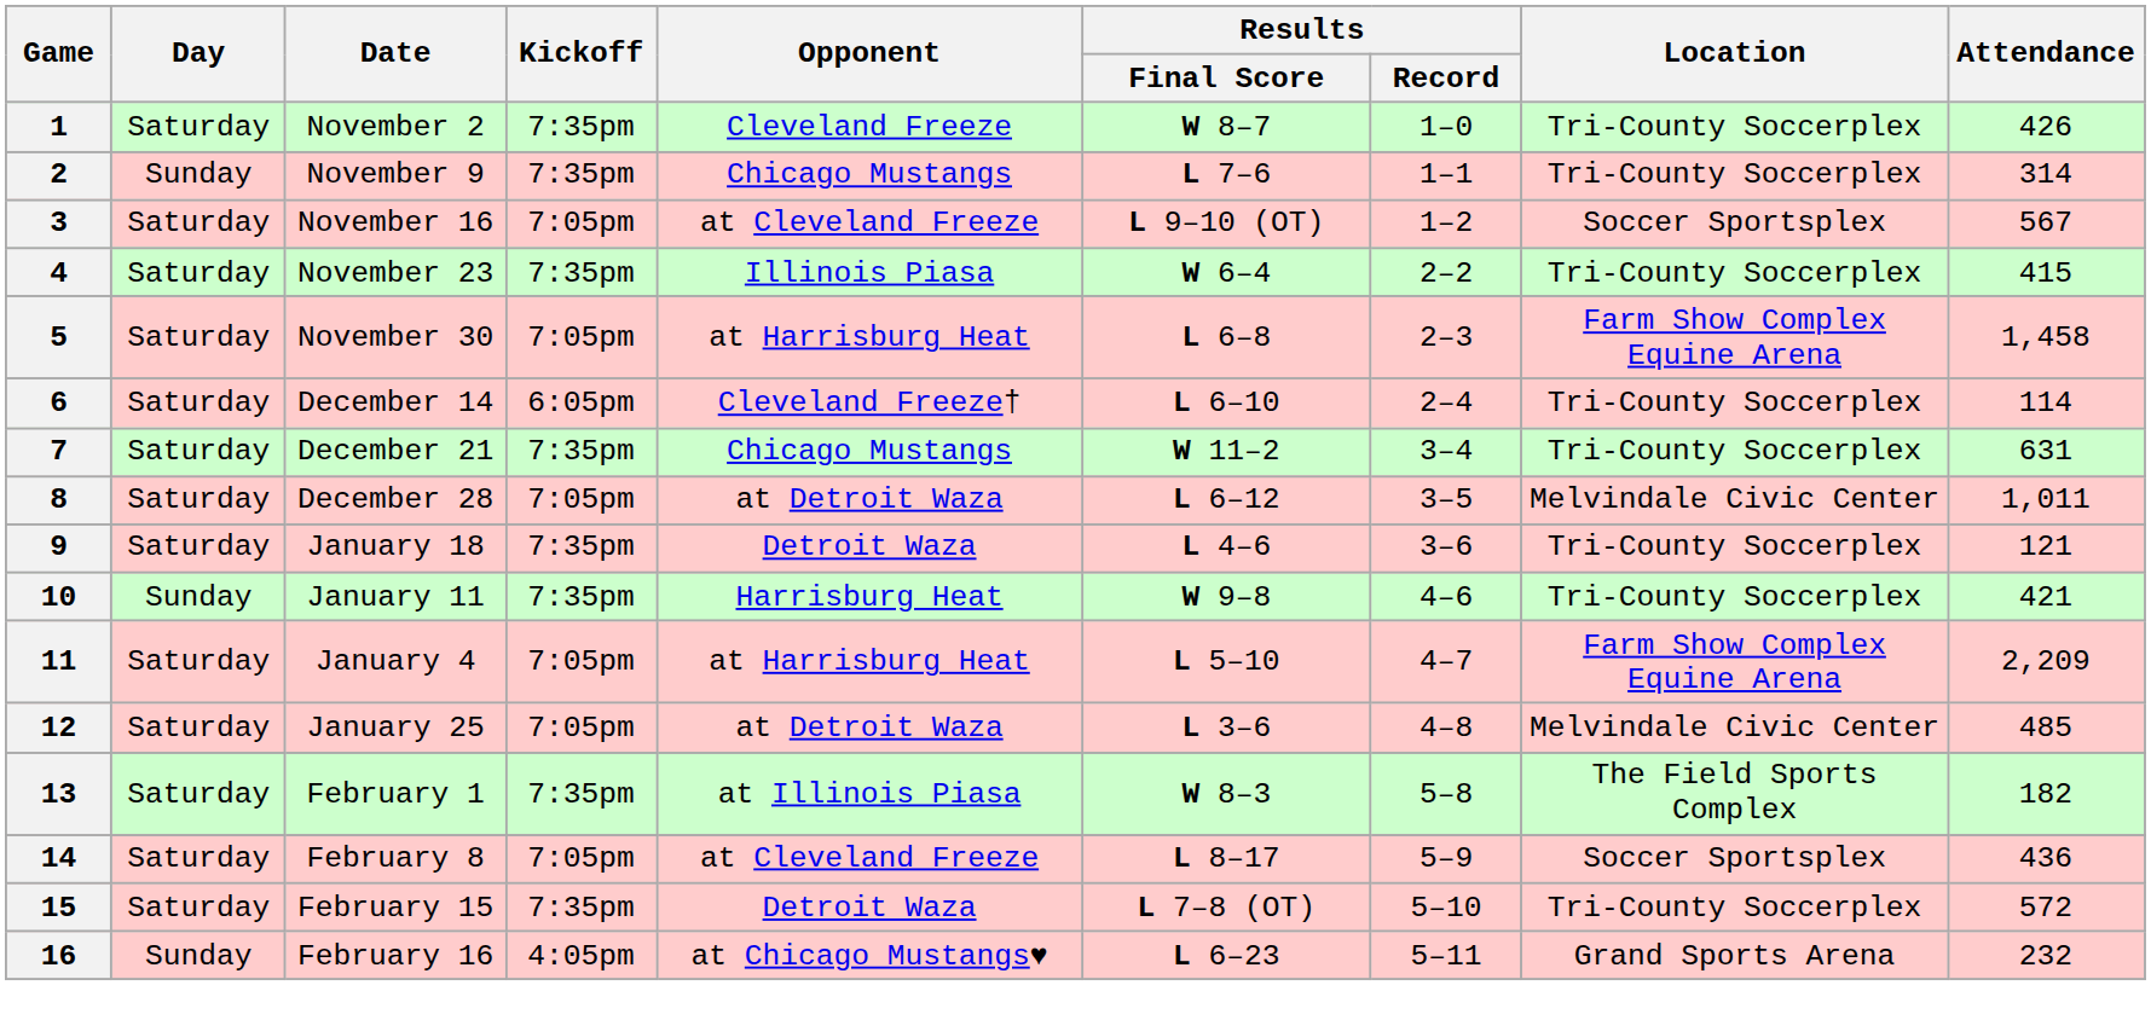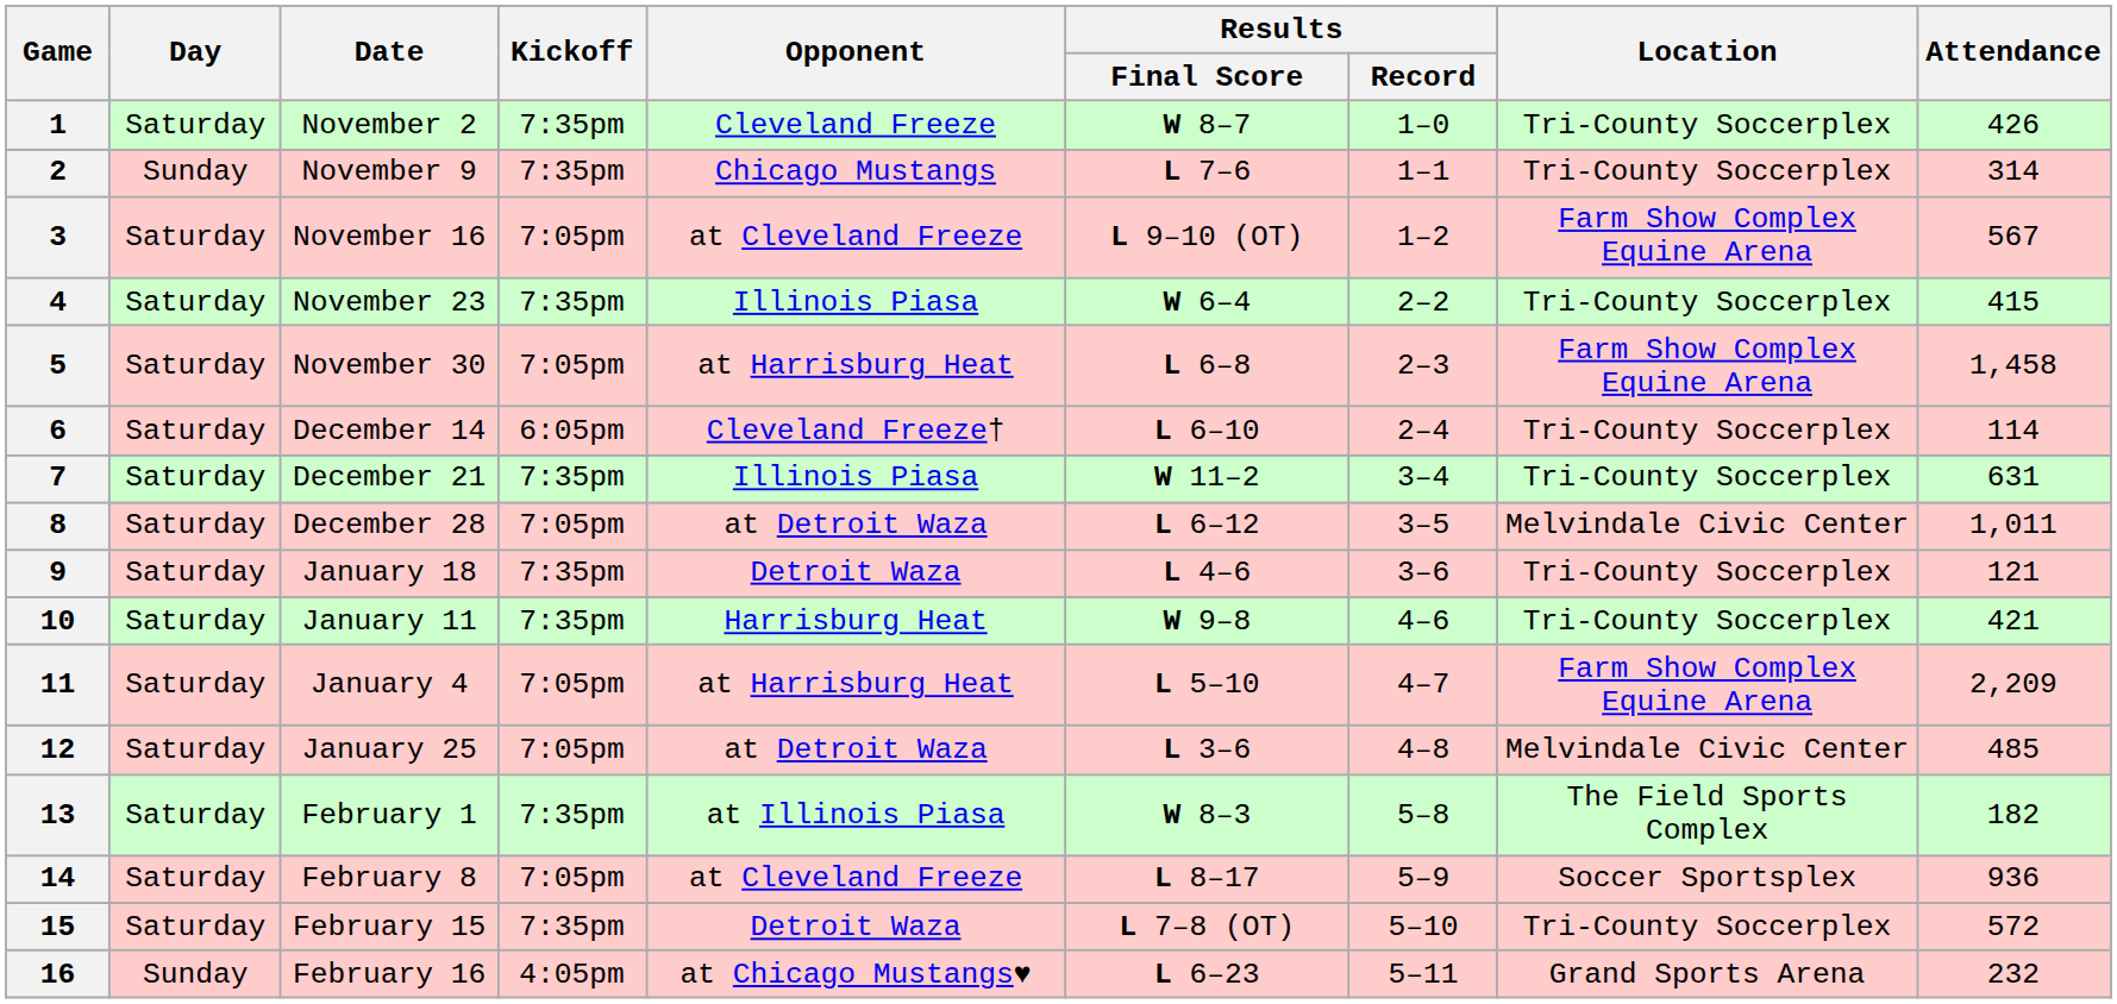 <table class="wikitable">
 <tr>
 <th rowspan="2" width="40">Game</th>
 <th rowspan="2" width="70">Day</th>
 <th rowspan="2" width="90">Date</th>
 <th rowspan="2" width="60">Kickoff</th>
 <th rowspan="2" width="180">Opponent</th>
 <th colspan="2" width="180">Results</th>
 <th rowspan="2" width="180">Location</th>
 <th rowspan="2" width="80">Attendance</th>
 </tr>
 <tr>
 <th width="120">Final Score</th>
 <th width="60">Record</th>
 </tr>
 <tr align="center" bgcolor="#CCFFCC">
 <th>1</th>
 <td>Saturday</td>
 <td>November 2</td>
 <td>7:35pm</td>
 <td><a href='#'>Cleveland Freeze</a></td>
 <td><strong>W</strong> 8–7</td>
 <td>1–0</td>
 <td>Tri-County Soccerplex</td>
 <td>426</td>
 </tr>
 <tr align="center" bgcolor="#FFCCCC">
 <th>2</th>
 <td>Sunday</td>
 <td>November 9</td>
 <td>7:35pm</td>
 <td><a href='#'>Chicago Mustangs</a></td>
 <td><strong>L</strong> 7–6</td>
 <td>1–1</td>
 <td>Tri-County Soccerplex</td>
 <td>314</td>
 </tr>
 <tr align="center" bgcolor="#FFCCCC">
 <th>3</th>
 <td>Saturday</td>
 <td>November 16</td>
 <td>7:05pm</td>
 <td>at <a href='#'>Cleveland Freeze</a></td>
 <td><strong>L</strong> 9–10 (OT)</td>
 <td>1–2</td>
-<td>Soccer Sportsplex</td>
+<td><a href='#'>Farm Show Complex Equine Arena</a></td>
 <td>567</td>
 </tr>
 <tr align="center" bgcolor="#CCFFCC">
 <th>4</th>
 <td>Saturday</td>
 <td>November 23</td>
 <td>7:35pm</td>
 <td><a href='#'>Illinois Piasa</a></td>
 <td><strong>W</strong> 6–4</td>
 <td>2–2</td>
 <td>Tri-County Soccerplex</td>
 <td>415</td>
 </tr>
 <tr align="center" bgcolor="#FFCCCC">
 <th>5</th>
 <td>Saturday</td>
 <td>November 30</td>
 <td>7:05pm</td>
 <td>at <a href='#'>Harrisburg Heat</a></td>
 <td><strong>L</strong> 6–8</td>
 <td>2–3</td>
 <td><a href='#'>Farm Show Complex Equine Arena</a></td>
 <td>1,458</td>
 </tr>
 <tr align="center" bgcolor="#FFCCCC">
 <th>6</th>
 <td>Saturday</td>
 <td>December 14</td>
 <td>6:05pm</td>
 <td><a href='#'>Cleveland Freeze</a>†</td>
 <td><strong>L</strong> 6–10</td>
 <td>2–4</td>
 <td>Tri-County Soccerplex</td>
 <td>114</td>
 </tr>
 <tr align="center" bgcolor="#CCFFCC">
 <th>7</th>
 <td>Saturday</td>
 <td>December 21</td>
 <td>7:35pm</td>
-<td><a href='#'>Chicago Mustangs</a></td>
+<td><a href='#'>Illinois Piasa</a></td>
 <td><strong>W</strong> 11–2</td>
 <td>3–4</td>
 <td>Tri-County Soccerplex</td>
 <td>631</td>
 </tr>
 <tr align="center" bgcolor="#FFCCCC">
 <th>8</th>
 <td>Saturday</td>
 <td>December 28</td>
 <td>7:05pm</td>
 <td>at <a href='#'>Detroit Waza</a></td>
 <td><strong>L</strong> 6–12</td>
 <td>3–5</td>
 <td>Melvindale Civic Center</td>
 <td>1,011</td>
 </tr>
 <tr align="center" bgcolor="#FFCCCC">
 <th>9</th>
 <td>Saturday</td>
 <td>January 18</td>
 <td>7:35pm</td>
 <td><a href='#'>Detroit Waza</a></td>
 <td><strong>L</strong> 4–6</td>
 <td>3–6</td>
 <td>Tri-County Soccerplex</td>
 <td>121</td>
 </tr>
 <tr align="center" bgcolor="#CCFFCC">
 <th>10</th>
-<td>Sunday</td>
+<td>Saturday</td>
 <td>January 11</td>
 <td>7:35pm</td>
 <td><a href='#'>Harrisburg Heat</a></td>
 <td><strong>W</strong> 9–8</td>
 <td>4–6</td>
 <td>Tri-County Soccerplex</td>
 <td>421</td>
 </tr>
 <tr align="center" bgcolor="#FFCCCC">
 <th>11</th>
 <td>Saturday</td>
 <td>January 4</td>
 <td>7:05pm</td>
 <td>at <a href='#'>Harrisburg Heat</a></td>
 <td><strong>L</strong> 5–10</td>
 <td>4–7</td>
 <td><a href='#'>Farm Show Complex Equine Arena</a></td>
 <td>2,209</td>
 </tr>
 <tr align="center" bgcolor="#FFCCCC">
 <th>12</th>
 <td>Saturday</td>
 <td>January 25</td>
 <td>7:05pm</td>
 <td>at <a href='#'>Detroit Waza</a></td>
 <td><strong>L</strong> 3–6</td>
 <td>4–8</td>
 <td>Melvindale Civic Center</td>
 <td>485</td>
 </tr>
 <tr align="center" bgcolor="#CCFFCC">
 <th>13</th>
 <td>Saturday</td>
 <td>February 1</td>
 <td>7:35pm</td>
 <td>at <a href='#'>Illinois Piasa</a></td>
 <td><strong>W</strong> 8–3</td>
 <td>5–8</td>
 <td>The Field Sports Complex</td>
 <td>182</td>
 </tr>
 <tr align="center" bgcolor="#FFCCCC">
 <th>14</th>
 <td>Saturday</td>
 <td>February 8</td>
 <td>7:05pm</td>
 <td>at <a href='#'>Cleveland Freeze</a></td>
 <td><strong>L</strong> 8–17</td>
 <td>5–9</td>
 <td>Soccer Sportsplex</td>
-<td>436</td>
+<td>936</td>
 </tr>
 <tr align="center" bgcolor="#FFCCCC">
 <th>15</th>
 <td>Saturday</td>
 <td>February 15</td>
 <td>7:35pm</td>
 <td><a href='#'>Detroit Waza</a></td>
 <td><strong>L</strong> 7–8 (OT)</td>
 <td>5–10</td>
 <td>Tri-County Soccerplex</td>
 <td>572</td>
 </tr>
 <tr align="center" bgcolor="#FFCCCC">
 <th>16</th>
 <td>Sunday</td>
 <td>February 16</td>
 <td>4:05pm</td>
 <td>at <a href='#'>Chicago Mustangs</a>♥</td>
 <td><strong>L</strong> 6–23</td>
 <td>5–11</td>
 <td>Grand Sports Arena</td>
 <td>232</td>
 </tr>
 </table>
